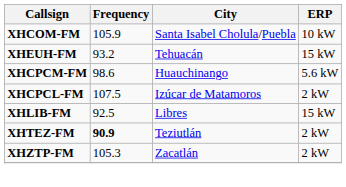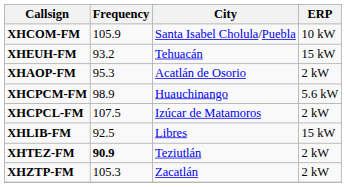 <table class="wikitable sortable">
 <tr>
 <th>Callsign</th>
 <th>Frequency</th>
 <th>City</th>
 <th>ERP</th>
 </tr>
 <tr>
 <td><strong>XHCOM-FM</strong></td>
 <td>105.9</td>
 <td><a href='#'>Santa Isabel Cholula</a>/<a href='#'>Puebla</a></td>
 <td>10 kW</td>
 </tr>
 <tr>
 <td><strong>XHEUH-FM</strong></td>
 <td>93.2</td>
 <td><a href='#'>Tehuacán</a></td>
 <td>15 kW</td>
 </tr>
 <tr>
+<td><strong>XHAOP-FM</strong></td>
+<td>95.3</td>
+<td><a href='#'>Acatlán de Osorio</a></td>
+<td>2 kW</td>
+</tr>
+<tr>
 <td><strong>XHCPCM-FM</strong></td>
-<td>98.6</td>
+<td>98.9</td>
 <td><a href='#'>Huauchinango</a></td>
 <td>5.6 kW</td>
 </tr>
 <tr>
 <td><strong>XHCPCL-FM</strong></td>
 <td>107.5</td>
 <td><a href='#'>Izúcar de Matamoros</a></td>
 <td>2 kW</td>
 </tr>
 <tr>
 <td><strong>XHLIB-FM</strong></td>
 <td>92.5</td>
 <td><a href='#'>Libres</a></td>
 <td>15 kW</td>
 </tr>
 <tr>
 <td><strong>XHTEZ-FM</strong></td>
 <td><strong>90.9</strong></td>
 <td><a href='#'>Teziutlán</a></td>
 <td>2 kW</td>
 </tr>
 <tr>
 <td><strong>XHZTP-FM</strong></td>
 <td>105.3</td>
 <td><a href='#'>Zacatlán</a></td>
 <td>2 kW</td>
 </tr>
 <tr>
 </tr>
 </table>
